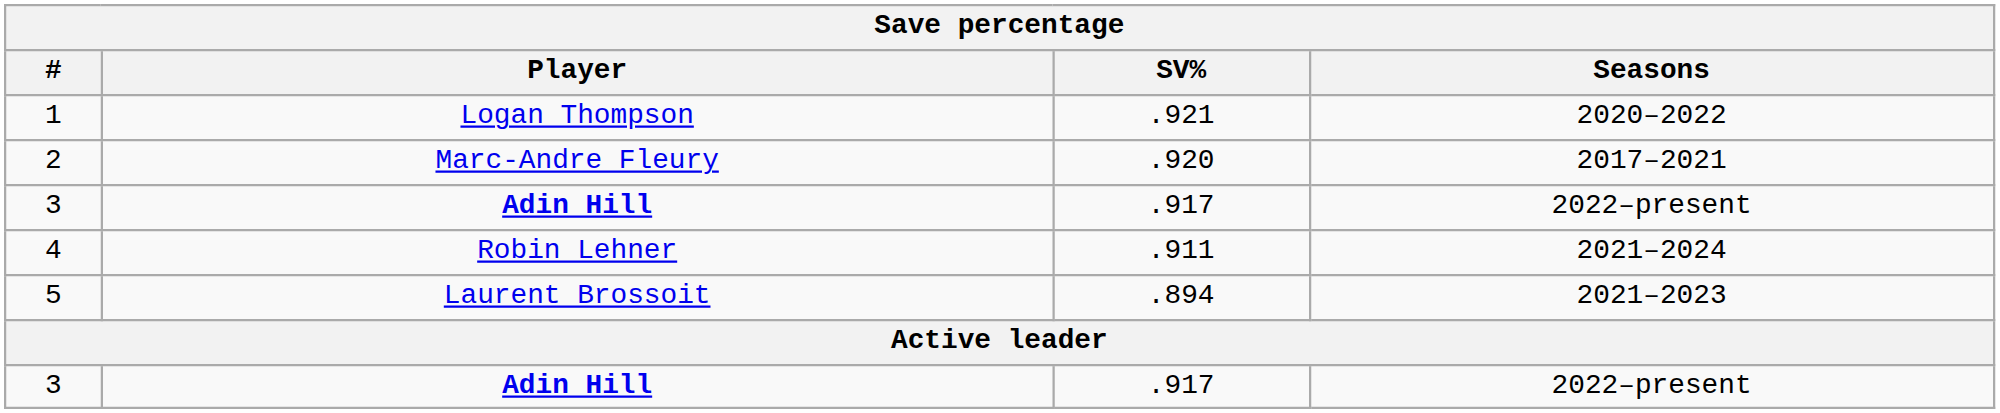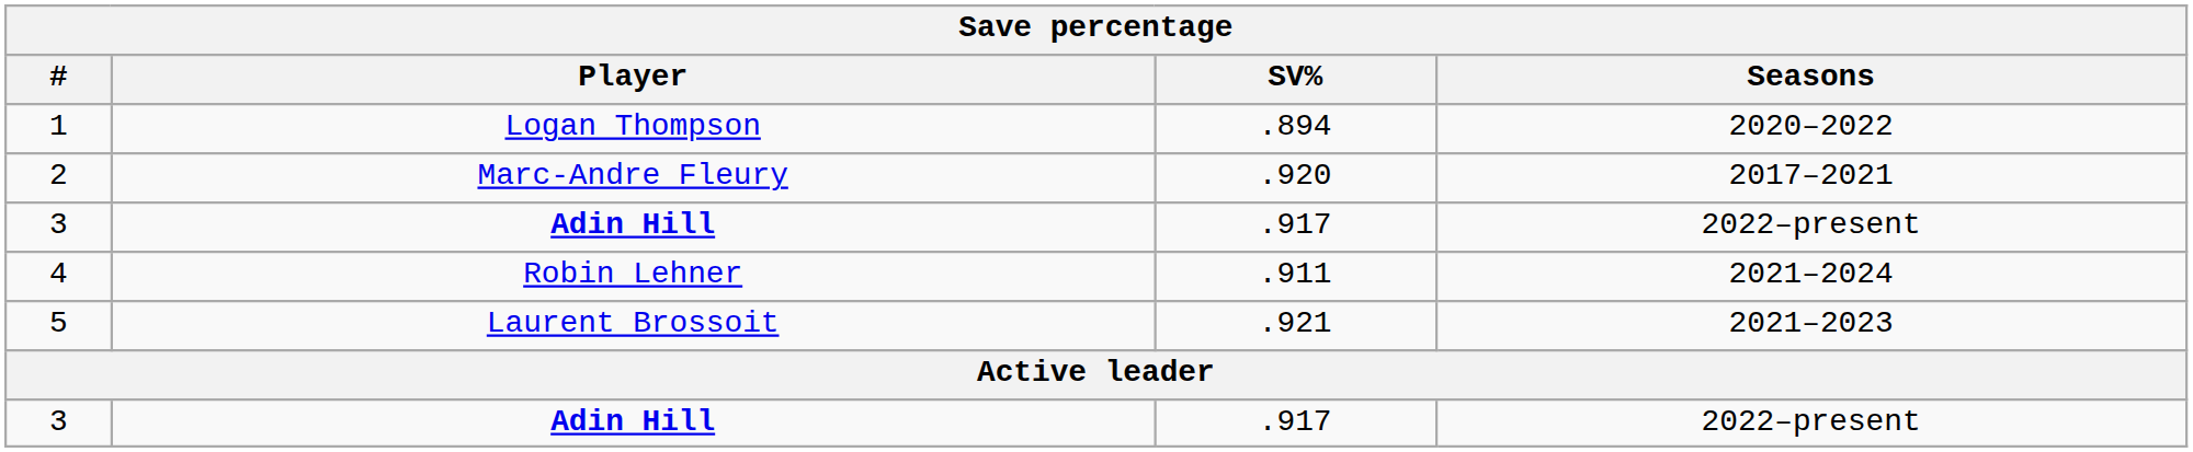 <table class="wikitable" style="text-align: center; font-size: 95%" width="70%">
 <tr>
 <th colspan="4">Save percentage</th>
 </tr>
 <tr>
 <th>#</th>
 <th>Player</th>
 <th>SV%</th>
 <th>Seasons</th>
 </tr>
 <tr>
 <td>1</td>
 <td><a href='#'>Logan Thompson</a></td>
-<td>.921</td>
+<td>.894</td>
 <td>2020–2022</td>
 </tr>
 <tr>
 <td>2</td>
 <td><a href='#'>Marc-Andre Fleury</a></td>
 <td>.920</td>
 <td>2017–2021</td>
 </tr>
 <tr>
 <td>3</td>
 <td><strong><a href='#'>Adin Hill</a></strong></td>
 <td>.917</td>
 <td>2022–present</td>
 </tr>
 <tr>
 <td>4</td>
 <td><a href='#'>Robin Lehner</a></td>
 <td>.911</td>
 <td>2021–2024</td>
 </tr>
 <tr>
 <td>5</td>
 <td><a href='#'>Laurent Brossoit</a></td>
-<td>.894</td>
+<td>.921</td>
 <td>2021–2023</td>
 </tr>
 <tr>
 <th colspan="4">Active leader</th>
 </tr>
 <tr>
 <td>3</td>
 <td><strong><a href='#'>Adin Hill</a></strong></td>
 <td>.917</td>
 <td>2022–present</td>
 </tr>
 </table>
